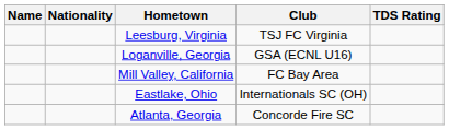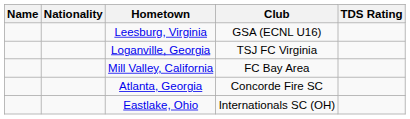 <table class="wikitable" style="font-size:90%; text-align: center;" border="1">
 <tr>
 <th>Name</th>
 <th>Nationality</th>
 <th>Hometown</th>
 <th>Club</th>
 <th>TDS Rating</th>
 </tr>
 <tr>
 <td></td>
 <td></td>
 <td><a href='#'>Leesburg, Virginia</a></td>
-<td>TSJ FC Virginia</td>
+<td>GSA (ECNL U16)</td>
 <td></td>
 </tr>
 <tr>
 <td></td>
 <td></td>
 <td><a href='#'>Loganville, Georgia</a></td>
-<td>GSA (ECNL U16)</td>
+<td>TSJ FC Virginia</td>
 <td></td>
 </tr>
 <tr>
 <td></td>
 <td></td>
 <td><a href='#'>Mill Valley, California</a></td>
 <td>FC Bay Area</td>
 <td></td>
 </tr>
 <tr>
 <td></td>
 <td></td>
-<td><a href='#'>Eastlake, Ohio</a></td>
-<td>Internationals SC (OH)</td>
+<td><a href='#'>Atlanta, Georgia</a></td>
+<td>Concorde Fire SC</td>
 <td></td>
 </tr>
 <tr>
 <td></td>
 <td></td>
-<td><a href='#'>Atlanta, Georgia</a></td>
-<td>Concorde Fire SC</td>
+<td><a href='#'>Eastlake, Ohio</a></td>
+<td>Internationals SC (OH)</td>
 <td></td>
 </tr>
 </table>
